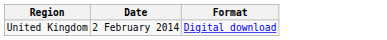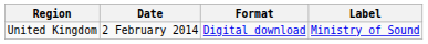 <table class=wikitable>
 <tr>
 <th>Region</th>
 <th>Date</th>
 <th>Format</th>
+<th>Label</th>
 </tr>
 <tr>
 <td>United Kingdom</td>
 <td>2 February 2014</td>
 <td><a href='#'>Digital download</a></td>
+<td><a href='#'>Ministry of Sound</a></td>
 </tr>
 </table>
